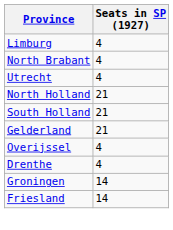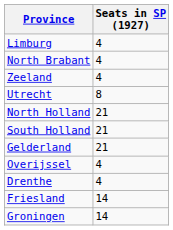 <table class="wikitable">
 <tr>
 <th><a href='#'>Province</a></th>
 <th>Seats in <a href='#'>SP</a> <br> (1927)</th>
 </tr>
 <tr>
 <td><a href='#'>Limburg</a></td>
 <td>4</td>
 </tr>
 <tr>
 <td><a href='#'>North Brabant</a></td>
 <td>4</td>
 </tr>
 <tr>
+<td><a href='#'>Zeeland</a></td>
+<td>4</td>
+</tr>
+<tr>
 <td><a href='#'>Utrecht</a></td>
-<td>4</td>
+<td>8</td>
 </tr>
 <tr>
 <td><a href='#'>North Holland</a></td>
 <td>21</td>
 </tr>
 <tr>
 <td><a href='#'>South Holland</a></td>
 <td>21</td>
 </tr>
 <tr>
 <td><a href='#'>Gelderland</a></td>
 <td>21</td>
 </tr>
 <tr>
 <td><a href='#'>Overijssel</a></td>
 <td>4</td>
 </tr>
 <tr>
 <td><a href='#'>Drenthe</a></td>
 <td>4</td>
 </tr>
 <tr>
+<td><a href='#'>Friesland</a></td>
+<td>14</td>
+</tr>
+<tr>
 <td><a href='#'>Groningen</a></td>
 <td>14</td>
 </tr>
-<tr>
-<td><a href='#'>Friesland</a></td>
-<td>14</td>
-</tr>
 </table>
